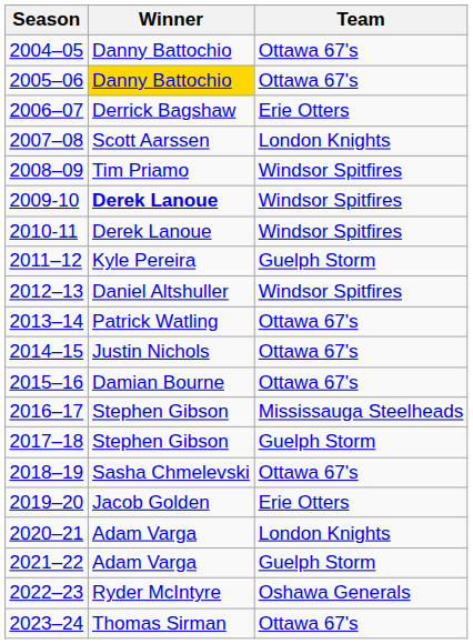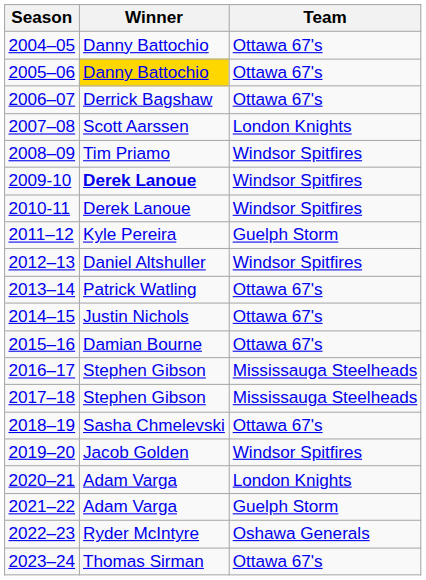 <table class="wikitable sortable">
 <tr>
 <th>Season</th>
 <th>Winner</th>
 <th>Team</th>
 </tr>
 <tr>
 <td><a href='#'>2004–05</a></td>
 <td><a href='#'>Danny Battochio</a></td>
 <td><a href='#'>Ottawa 67's</a></td>
 </tr>
 <tr>
 <td><a href='#'>2005–06</a></td>
 <td style="background: gold;"><a href='#'>Danny Battochio</a></td>
 <td><a href='#'>Ottawa 67's</a></td>
 </tr>
 <tr>
 <td><a href='#'>2006–07</a></td>
 <td><a href='#'>Derrick Bagshaw</a></td>
-<td><a href='#'>Erie Otters</a></td>
+<td><a href='#'>Ottawa 67's</a></td>
 </tr>
 <tr>
 <td><a href='#'>2007–08</a></td>
 <td><a href='#'>Scott Aarssen</a></td>
 <td><a href='#'>London Knights</a></td>
 </tr>
 <tr>
 <td><a href='#'>2008–09</a></td>
 <td><a href='#'>Tim Priamo</a></td>
 <td><a href='#'>Windsor Spitfires</a></td>
 </tr>
 <tr>
 <td><a href='#'>2009-10</a></td>
 <td><strong><a href='#'>Derek Lanoue</a></strong></td>
 <td><a href='#'>Windsor Spitfires</a></td>
 </tr>
 <tr>
 <td><a href='#'>2010-11</a></td>
 <td><a href='#'>Derek Lanoue</a></td>
 <td><a href='#'>Windsor Spitfires</a></td>
 </tr>
 <tr>
 <td><a href='#'>2011–12</a></td>
 <td><a href='#'>Kyle Pereira</a></td>
 <td><a href='#'>Guelph Storm</a></td>
 </tr>
 <tr>
 <td><a href='#'>2012–13</a></td>
 <td><a href='#'>Daniel Altshuller</a></td>
 <td><a href='#'>Windsor Spitfires</a></td>
 </tr>
 <tr>
 <td><a href='#'>2013–14</a></td>
 <td><a href='#'>Patrick Watling</a></td>
 <td><a href='#'>Ottawa 67's</a></td>
 </tr>
 <tr>
 <td><a href='#'>2014–15</a></td>
 <td><a href='#'>Justin Nichols</a></td>
 <td><a href='#'>Ottawa 67's</a></td>
 </tr>
 <tr>
 <td><a href='#'>2015–16</a></td>
 <td><a href='#'>Damian Bourne</a></td>
 <td><a href='#'>Ottawa 67's</a></td>
 </tr>
 <tr>
 <td><a href='#'>2016–17</a></td>
 <td><a href='#'>Stephen Gibson</a></td>
 <td><a href='#'>Mississauga Steelheads</a></td>
 </tr>
 <tr>
 <td><a href='#'>2017–18</a></td>
 <td><a href='#'>Stephen Gibson</a></td>
-<td><a href='#'>Guelph Storm</a></td>
+<td><a href='#'>Mississauga Steelheads</a></td>
 </tr>
 <tr>
 <td><a href='#'>2018–19</a></td>
 <td><a href='#'>Sasha Chmelevski</a></td>
 <td><a href='#'>Ottawa 67's</a></td>
 </tr>
 <tr>
 <td><a href='#'>2019–20</a></td>
 <td><a href='#'>Jacob Golden</a></td>
-<td><a href='#'>Erie Otters</a></td>
+<td><a href='#'>Windsor Spitfires</a></td>
 </tr>
 <tr>
 <td><a href='#'>2020–21</a></td>
 <td><a href='#'>Adam Varga</a></td>
 <td><a href='#'>London Knights</a></td>
 </tr>
 <tr>
 <td><a href='#'>2021–22</a></td>
 <td><a href='#'>Adam Varga</a></td>
 <td><a href='#'>Guelph Storm</a></td>
 </tr>
 <tr>
 <td><a href='#'>2022–23</a></td>
 <td><a href='#'>Ryder McIntyre</a></td>
 <td><a href='#'>Oshawa Generals</a></td>
 </tr>
 <tr>
 <td><a href='#'>2023–24</a></td>
 <td><a href='#'>Thomas Sirman</a></td>
 <td><a href='#'>Ottawa 67's</a></td>
 </tr>
 </table>
